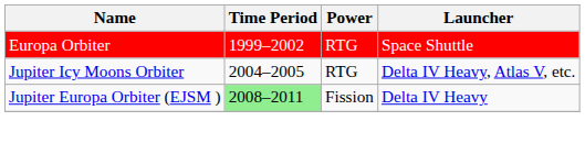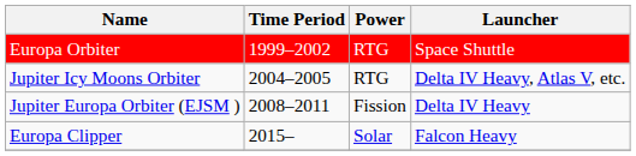 <table class="wikitable">
 <tr>
 <th>Name</th>
 <th>Time Period</th>
 <th>Power</th>
 <th>Launcher</th>
 </tr>
 <tr style="background: red; color: white">
 <td>Europa Orbiter</td>
 <td>1999–2002</td>
 <td>RTG</td>
 <td>Space Shuttle</td>
 </tr>
 <tr>
 <td><a href='#'>Jupiter Icy Moons Orbiter</a></td>
 <td>2004–2005</td>
 <td>RTG</td>
 <td><a href='#'>Delta IV Heavy</a>, <a href='#'>Atlas V</a>, etc.</td>
 </tr>
 <tr>
 <td><a href='#'>Jupiter Europa Orbiter</a> (<a href='#'>EJSM</a> )</td>
-<td style="background: lightgreen;">2008–2011</td>
+<td>2008–2011</td>
 <td>Fission</td>
 <td><a href='#'>Delta IV Heavy</a></td>
 </tr>
 <tr>
+<td><a href='#'>Europa Clipper</a></td>
+<td>2015–</td>
+<td><a href='#'>Solar</a></td>
+<td><a href='#'>Falcon Heavy</a></td>
+</tr>
+<tr>
 </tr>
 </table>
